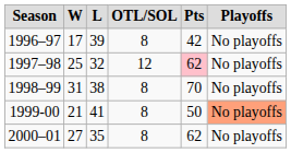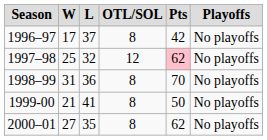 <table class="wikitable">
 <tr style="font-weight:bold; background-color:#dddddd;" align="center" |>
 <td>Season</td>
 <td>W</td>
 <td>L</td>
 <td>OTL/SOL</td>
 <td>Pts</td>
 <td>Playoffs</td>
 </tr>
 <tr align=center>
 <td>1996–97</td>
 <td>17</td>
-<td>39</td>
+<td>37</td>
 <td>8</td>
 <td>42</td>
 <td>No playoffs</td>
 </tr>
 <tr align=center>
 <td>1997–98</td>
 <td>25</td>
 <td>32</td>
 <td>12</td>
 <td style="background: pink;">62</td>
 <td>No playoffs</td>
 </tr>
 <tr align=center>
 <td>1998–99</td>
 <td>31</td>
-<td>38</td>
+<td>36</td>
 <td>8</td>
 <td>70</td>
 <td>No playoffs</td>
 </tr>
 <tr align=center>
 <td>1999-00</td>
 <td>21</td>
 <td>41</td>
 <td>8</td>
 <td>50</td>
-<td style="background: lightsalmon;">No playoffs</td>
+<td>No playoffs</td>
 </tr>
 <tr align=center>
 <td>2000–01</td>
 <td>27</td>
 <td>35</td>
 <td>8</td>
 <td>62</td>
 <td>No playoffs</td>
 </tr>
 </table>
